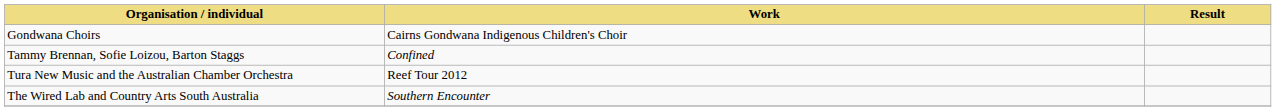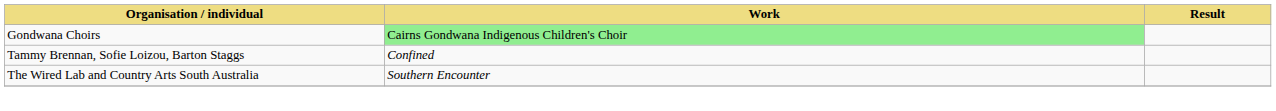 <table class="wikitable" width=100%>
 <tr>
 <th style="width:30%;background:#EEDD82;">Organisation / individual</th>
 <th style="width:60%;background:#EEDD82;">Work</th>
 <th style="width:10%;background:#EEDD82;">Result<br></th>
 </tr>
 <tr>
 <td>Gondwana Choirs</td>
-<td>Cairns Gondwana Indigenous Children's Choir</td>
+<td style="background: lightgreen;">Cairns Gondwana Indigenous Children's Choir</td>
 <td></td>
 </tr>
 <tr>
 <td>Tammy Brennan, Sofie Loizou, Barton Staggs</td>
 <td><em>Confined</em></td>
-<td></td>
-</tr>
-<tr>
-<td>Tura New Music and the Australian Chamber Orchestra</td>
-<td>Reef Tour 2012</td>
 <td></td>
 </tr>
 <tr>
 <td>The Wired Lab and Country Arts South Australia</td>
 <td><em>Southern Encounter</em></td>
 <td></td>
 </tr>
 <tr>
 </tr>
 </table>
